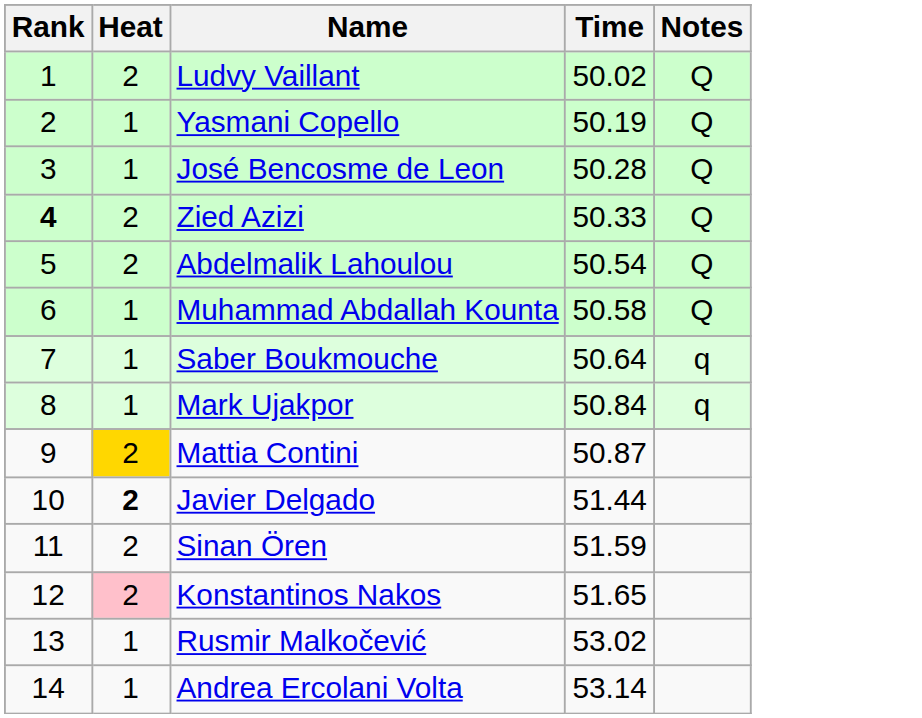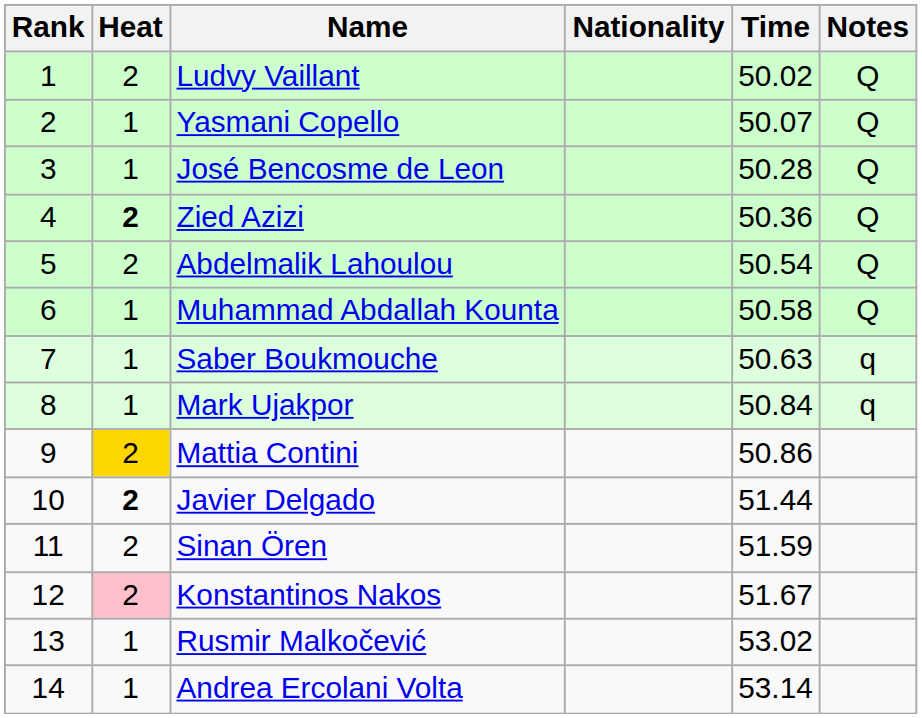 <table class="wikitable sortable" style="text-align:center">
 <tr>
 <th>Rank</th>
 <th>Heat</th>
 <th>Name</th>
+<th>Nationality</th>
 <th>Time</th>
 <th>Notes</th>
 </tr>
 <tr bgcolor=ccffcc>
 <td>1</td>
 <td>2</td>
 <td align=left><a href='#'>Ludvy Vaillant</a></td>
+<td align=left></td>
 <td>50.02</td>
 <td>Q</td>
 </tr>
 <tr bgcolor=ccffcc>
 <td>2</td>
 <td>1</td>
 <td align=left><a href='#'>Yasmani Copello</a></td>
-<td>50.19</td>
+<td align=left></td>
+<td>50.07</td>
 <td>Q</td>
 </tr>
 <tr bgcolor=ccffcc>
 <td>3</td>
 <td>1</td>
 <td align=left><a href='#'>José Bencosme de Leon</a></td>
+<td align=left></td>
 <td>50.28</td>
 <td>Q</td>
 </tr>
 <tr bgcolor=ccffcc>
-<td><strong>4</strong></td>
-<td>2</td>
+<td>4</td>
+<td><strong>2</strong></td>
 <td align=left><a href='#'>Zied Azizi</a></td>
-<td>50.33</td>
+<td align=left></td>
+<td>50.36</td>
 <td>Q</td>
 </tr>
 <tr bgcolor=ccffcc>
 <td>5</td>
 <td>2</td>
 <td align=left><a href='#'>Abdelmalik Lahoulou</a></td>
+<td align=left></td>
 <td>50.54</td>
 <td>Q</td>
 </tr>
 <tr bgcolor=ccffcc>
 <td>6</td>
 <td>1</td>
 <td align=left><a href='#'>Muhammad Abdallah Kounta</a></td>
+<td align=left></td>
 <td>50.58</td>
 <td>Q</td>
 </tr>
 <tr bgcolor=ddffdd>
 <td>7</td>
 <td>1</td>
 <td align=left><a href='#'>Saber Boukmouche</a></td>
-<td>50.64</td>
+<td align=left></td>
+<td>50.63</td>
 <td>q</td>
 </tr>
 <tr bgcolor=ddffdd>
 <td>8</td>
 <td>1</td>
 <td align=left><a href='#'>Mark Ujakpor</a></td>
+<td align=left></td>
 <td>50.84</td>
 <td>q</td>
 </tr>
 <tr>
 <td>9</td>
 <td style="background: gold;">2</td>
 <td align=left><a href='#'>Mattia Contini</a></td>
-<td>50.87</td>
+<td align=left></td>
+<td>50.86</td>
 <td></td>
 </tr>
 <tr>
 <td>10</td>
 <td><strong>2</strong></td>
 <td align=left><a href='#'>Javier Delgado</a></td>
+<td align=left></td>
 <td>51.44</td>
 <td></td>
 </tr>
 <tr>
 <td>11</td>
 <td>2</td>
 <td align=left><a href='#'>Sinan Ören</a></td>
+<td align=left></td>
 <td>51.59</td>
 <td></td>
 </tr>
 <tr>
 <td>12</td>
 <td style="background: pink;">2</td>
 <td align=left><a href='#'>Konstantinos Nakos</a></td>
-<td>51.65</td>
+<td align=left></td>
+<td>51.67</td>
 <td></td>
 </tr>
 <tr>
 <td>13</td>
 <td>1</td>
 <td align=left><a href='#'>Rusmir Malkočević</a></td>
+<td align=left></td>
 <td>53.02</td>
 <td></td>
 </tr>
 <tr>
 <td>14</td>
 <td>1</td>
 <td align=left><a href='#'>Andrea Ercolani Volta</a></td>
+<td align=left></td>
 <td>53.14</td>
 <td></td>
 </tr>
 </table>
